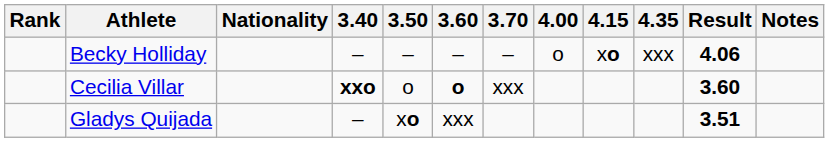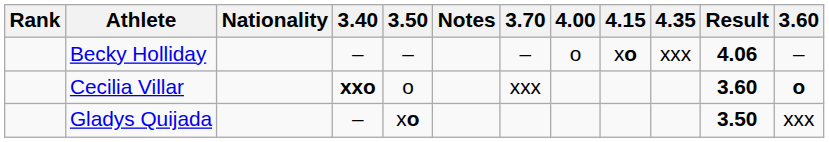 <table class="wikitable sortable" style="text-align:center">
 <tr>
 <th>Rank</th>
 <th>Athlete</th>
 <th>Nationality</th>
 <th>3.40</th>
 <th>3.50</th>
-<th>3.60</th>
+<th>Notes</th>
 <th>3.70</th>
 <th>4.00</th>
 <th>4.15</th>
 <th>4.35</th>
 <th>Result</th>
-<th>Notes</th>
+<th>3.60</th>
 </tr>
 <tr>
 <td></td>
 <td align="left"><a href='#'>Becky Holliday</a></td>
 <td align=left></td>
 <td>–</td>
 <td>–</td>
-<td>–</td>
+<td></td>
 <td>–</td>
 <td>o</td>
 <td>x<strong>o</strong></td>
 <td>xxx</td>
 <td><strong>4.06</strong></td>
-<td></td>
+<td>–</td>
 </tr>
 <tr>
 <td></td>
 <td align="left"><a href='#'>Cecilia Villar</a></td>
 <td align=left></td>
 <td><strong>xxo</strong></td>
 <td>o</td>
-<td><strong>o</strong></td>
+<td></td>
 <td>xxx</td>
 <td></td>
 <td></td>
 <td></td>
 <td><strong>3.60</strong></td>
-<td></td>
+<td><strong>o</strong></td>
 </tr>
 <tr>
 <td></td>
 <td align="left"><a href='#'>Gladys Quijada</a></td>
 <td align=left></td>
 <td>–</td>
 <td>x<strong>o</strong></td>
-<td>xxx</td>
 <td></td>
 <td></td>
 <td></td>
 <td></td>
-<td><strong>3.51</strong></td>
 <td></td>
+<td><strong>3.50</strong></td>
+<td>xxx</td>
 </tr>
 </table>
